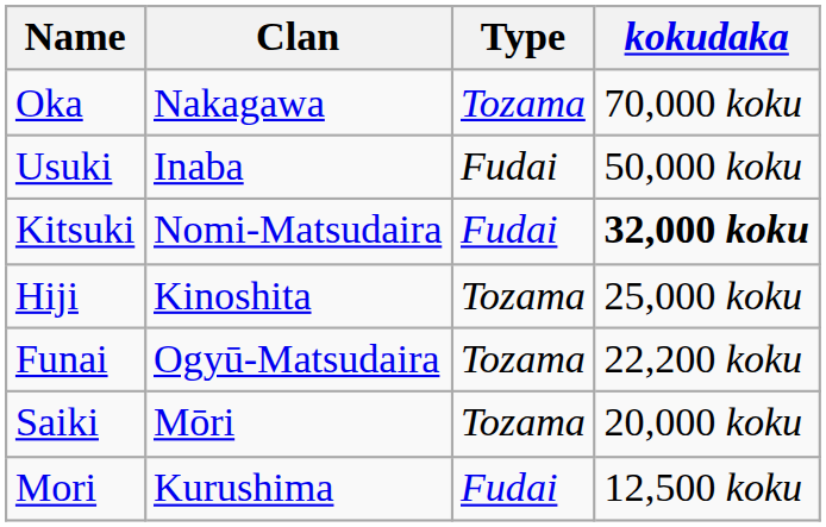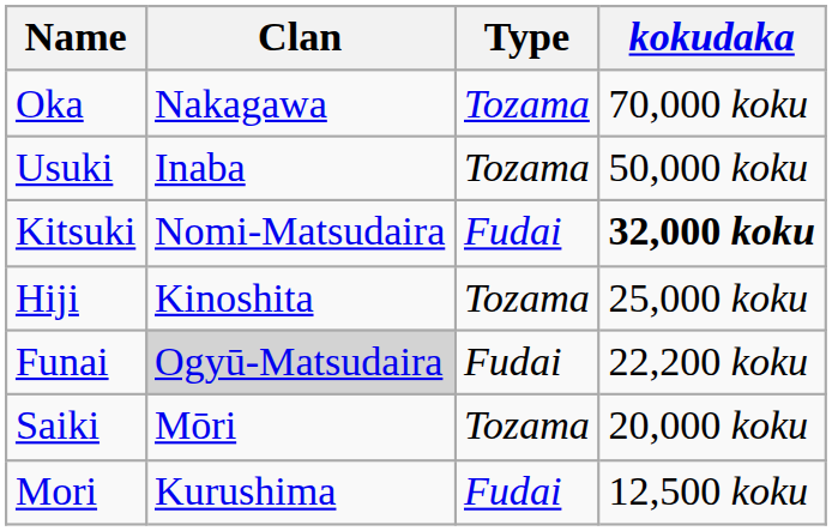 <table class="wikitable">
 <tr>
 <th>Name</th>
 <th>Clan</th>
 <th>Type</th>
 <th><em><a href='#'>kokudaka</a></em></th>
 </tr>
 <tr>
 <td> <a href='#'>Oka</a></td>
 <td><a href='#'>Nakagawa</a></td>
 <td><em><a href='#'>Tozama</a></em></td>
 <td>70,000 <em>koku</em></td>
 </tr>
 <tr>
 <td> <a href='#'>Usuki</a></td>
 <td><a href='#'>Inaba</a></td>
-<td><em>Fudai</em></td>
+<td><em>Tozama</em></td>
 <td>50,000 <em>koku</em></td>
 </tr>
 <tr>
 <td> <a href='#'>Kitsuki</a></td>
 <td><a href='#'>Nomi-Matsudaira</a></td>
 <td><em><a href='#'>Fudai</a></em></td>
 <td><strong>32,000 <em>koku</em></strong></td>
 </tr>
 <tr>
 <td> <a href='#'>Hiji</a></td>
 <td><a href='#'>Kinoshita</a></td>
 <td><em>Tozama</em></td>
 <td>25,000 <em>koku</em></td>
 </tr>
 <tr>
 <td> <a href='#'>Funai</a></td>
-<td><a href='#'>Ogyū-Matsudaira</a></td>
-<td><em>Tozama</em></td>
+<td style="background: lightgrey;"><a href='#'>Ogyū-Matsudaira</a></td>
+<td><em>Fudai</em></td>
 <td>22,200 <em>koku</em></td>
 </tr>
 <tr>
 <td> <a href='#'>Saiki</a></td>
 <td><a href='#'>Mōri</a></td>
 <td><em>Tozama</em></td>
 <td>20,000 <em>koku</em></td>
 </tr>
 <tr>
 <td> <a href='#'>Mori</a></td>
 <td><a href='#'>Kurushima</a></td>
 <td><em><a href='#'>Fudai</a></em></td>
 <td>12,500 <em>koku</em></td>
 </tr>
 </table>
